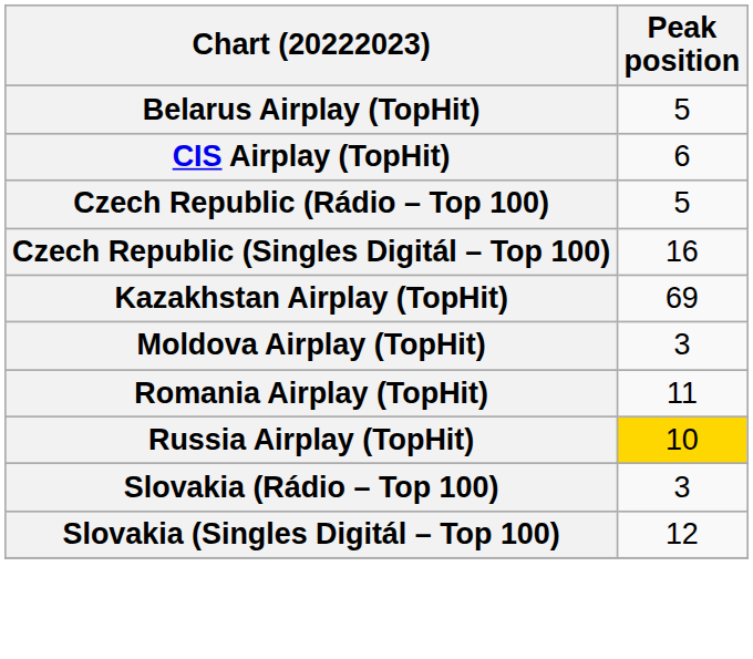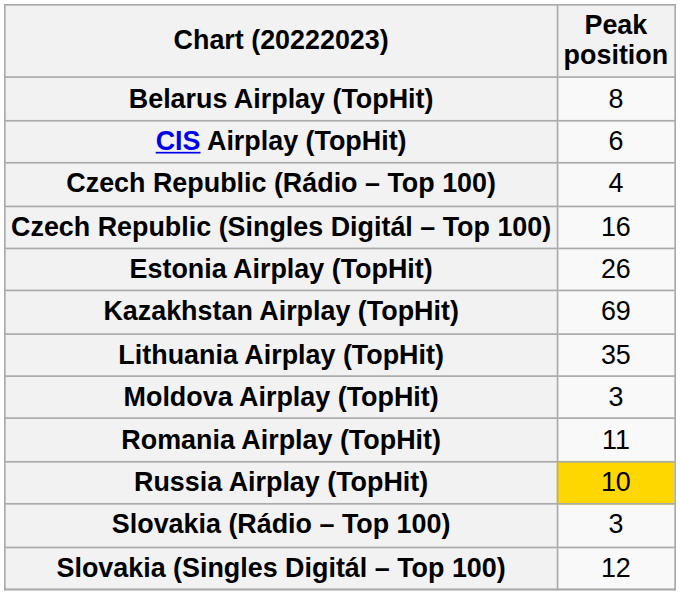 <table class="wikitable sortable plainrowheaders" style="text-align:center">
 <tr>
 <th scope="col">Chart (20222023)</th>
 <th scope="col">Peak<br>position</th>
 </tr>
 <tr>
 <th scope="row">Belarus Airplay (TopHit)</th>
-<td>5</td>
+<td>8</td>
 </tr>
 <tr>
 <th scope="row"><a href='#'>CIS</a> Airplay (TopHit)</th>
 <td>6</td>
 </tr>
 <tr>
 <th scope="row">Czech Republic (Rádio – Top 100)</th>
-<td>5</td>
+<td>4</td>
 </tr>
 <tr>
 <th scope="row">Czech Republic (Singles Digitál – Top 100)</th>
 <td>16</td>
 </tr>
 <tr>
+<th scope="row">Estonia Airplay (TopHit)</th>
+<td>26</td>
+</tr>
+<tr>
 <th scope="row">Kazakhstan Airplay (TopHit)</th>
 <td>69</td>
+</tr>
+<tr>
+<th scope="row">Lithuania Airplay (TopHit)</th>
+<td>35</td>
 </tr>
 <tr>
 <th scope="row">Moldova Airplay (TopHit)</th>
 <td>3</td>
 </tr>
 <tr>
 <th scope="row">Romania Airplay (TopHit)</th>
 <td>11</td>
 </tr>
 <tr>
 <th scope="row">Russia Airplay (TopHit)</th>
 <td style="background: gold;">10</td>
 </tr>
 <tr>
 <th scope="row">Slovakia (Rádio – Top 100)</th>
 <td>3</td>
 </tr>
 <tr>
 <th scope="row">Slovakia (Singles Digitál – Top 100)</th>
 <td>12</td>
 </tr>
 <tr>
 </tr>
 </table>
